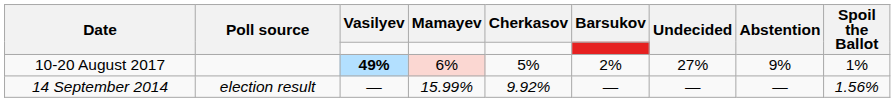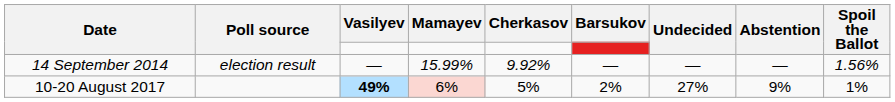 <table class=wikitable style="font-size:95%; line-height:14px; text-align:center">
 <tr>
 <th style=width:200px; rowspan=2>Date</th>
 <th style=width:150px; rowspan=2>Poll source</th>
 <th style=width:60px>Vasilyev</th>
 <th style=width:60px>Mamayev</th>
 <th style=width:60px>Cherkasov</th>
 <th style=width:60px>Barsukov</th>
 <th style="width:60px;" rowspan=2>Undecided</th>
 <th style="width:60px;" rowspan=2>Abstention</th>
 <th style="width:60px;" rowspan=2>Spoil the Ballot</th>
 </tr>
 <tr>
 <td bgcolor=></td>
 <td bgcolor=></td>
 <td bgcolor=></td>
 <td bgcolor=#e62020></td>
 </tr>
 <tr>
+<td><em>14 September 2014</em></td>
+<td><em>election result</em></td>
+<td>—</td>
+<td><em>15.99%</em></td>
+<td><em>9.92%</em></td>
+<td>—</td>
+<td>—</td>
+<td>—</td>
+<td><em>1.56%</em></td>
+</tr>
+<tr>
 <td>10-20 August 2017</td>
 <td></td>
 <td style="background:#B3E0FF"><strong>49%</strong></td>
 <td style="background:#FBD7D2">6%</td>
 <td>5%</td>
 <td>2%</td>
 <td>27%</td>
 <td>9%</td>
 <td>1%</td>
 </tr>
-<tr>
-<td><em>14 September 2014</em></td>
-<td><em>election result</em></td>
-<td>—</td>
-<td><em>15.99%</em></td>
-<td><em>9.92%</em></td>
-<td>—</td>
-<td>—</td>
-<td>—</td>
-<td><em>1.56%</em></td>
-</tr>
 </table>
